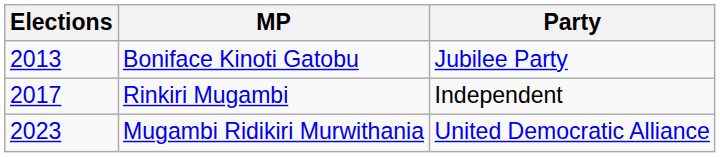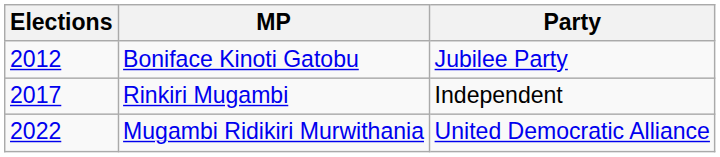 <table class="wikitable">
 <tr>
 <th>Elections</th>
 <th>MP</th>
 <th>Party</th>
 </tr>
 <tr>
-<td><a href='#'>2013</a></td>
+<td><a href='#'>2012</a></td>
 <td><a href='#'>Boniface Kinoti Gatobu</a></td>
 <td><a href='#'>Jubilee Party</a></td>
 </tr>
 <tr>
 <td><a href='#'>2017</a></td>
 <td><a href='#'>Rinkiri Mugambi</a></td>
 <td>Independent</td>
 </tr>
 <tr>
-<td><a href='#'>2023</a></td>
+<td><a href='#'>2022</a></td>
 <td><a href='#'>Mugambi Ridikiri Murwithania</a></td>
 <td><a href='#'>United Democratic Alliance</a></td>
 </tr>
 </table>
